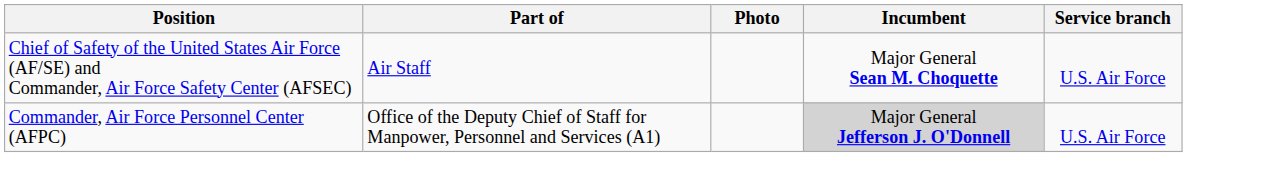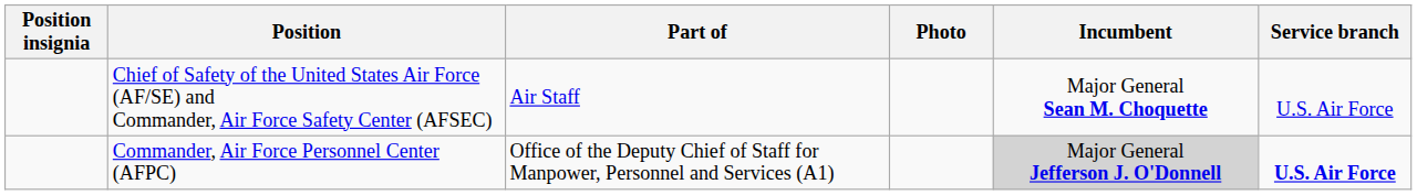 <table class="wikitable">
 <tr>
+<th width="75" style="text-align:center">Position insignia</th>
 <th width="310" style="text-align:center">Position</th>
 <th width="300" style="text-align:center">Part of</th>
 <th width="75" style="text-align:center">Photo</th>
 <th width="205" style="text-align:center">Incumbent</th>
 <th width="115" style="text-align:center">Service branch</th>
 </tr>
 <tr>
+<td></td>
 <td><a href='#'>Chief of Safety of the United States Air Force</a> (AF/SE) and<br>Commander, <a href='#'>Air Force Safety Center</a> (AFSEC)</td>
 <td> <a href='#'>Air Staff</a></td>
 <td></td>
 <td style="text-align:center">Major General<br><strong><a href='#'>Sean M. Choquette</a></strong></td>
 <td style="text-align:center"><br><a href='#'>U.S. Air Force</a></td>
 </tr>
 <tr>
+<td></td>
 <td><a href='#'>Commander</a>, <a href='#'>Air Force Personnel Center</a> (AFPC)</td>
 <td> Office of the Deputy Chief of Staff for Manpower, Personnel and Services (A1)</td>
 <td></td>
 <td style="background: lightgrey; text-align:center">Major General<br><strong><a href='#'>Jefferson J. O'Donnell</a></strong></td>
-<td style="text-align:center"><br><a href='#'>U.S. Air Force</a></td>
+<td style="text-align:center"><strong><br><a href='#'>U.S. Air Force</a></strong></td>
 </tr>
 </table>
